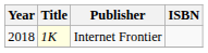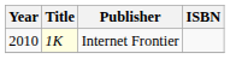 <table class="wikitable">
 <tr>
 <th>Year</th>
 <th>Title</th>
 <th>Publisher</th>
 <th>ISBN</th>
 </tr>
 <tr>
-<td>2018</td>
+<td>2010</td>
 <td style="background: lightyellow;"><em>1K</em></td>
 <td>Internet Frontier</td>
 <td></td>
 </tr>
 <tr>
 </tr>
 </table>
